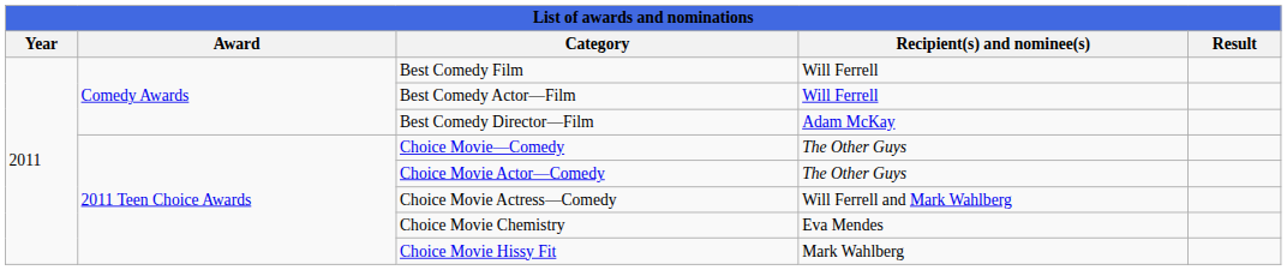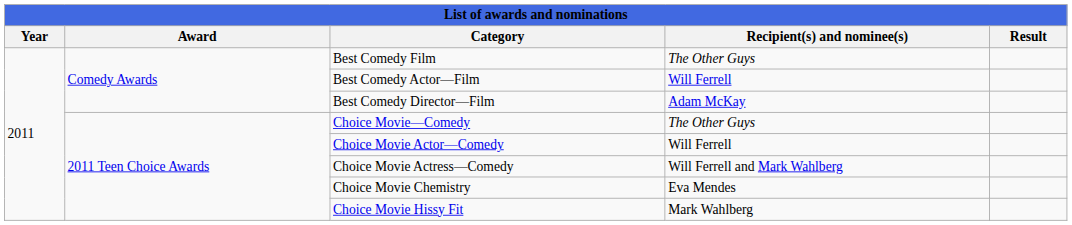 <table class="wikitable sortable" width="99%">
 <tr style="background:#ccc; text-align:center;">
 <th colspan="5" style="background: RoyalBlue;">List of awards and nominations</th>
 </tr>
 <tr style="background:#ccc; text-align:center;">
 <th>Year</th>
 <th>Award</th>
 <th>Category</th>
 <th>Recipient(s) and nominee(s)</th>
 <th>Result</th>
 </tr>
 <tr>
 <td rowspan="8">2011</td>
 <td rowspan="3"><a href='#'>Comedy Awards</a></td>
 <td>Best Comedy Film</td>
-<td>Will Ferrell</td>
+<td><em>The Other Guys</em></td>
 <td></td>
 </tr>
 <tr>
 <td>Best Comedy Actor—Film</td>
 <td><a href='#'>Will Ferrell</a></td>
 <td></td>
 </tr>
 <tr>
 <td>Best Comedy Director—Film</td>
 <td><a href='#'>Adam McKay</a></td>
 <td></td>
 </tr>
 <tr>
 <td rowspan="5"><a href='#'>2011 Teen Choice Awards</a></td>
 <td><a href='#'>Choice Movie—Comedy</a></td>
 <td><em>The Other Guys</em></td>
 <td></td>
 </tr>
 <tr>
 <td><a href='#'>Choice Movie Actor—Comedy</a></td>
-<td><em>The Other Guys</em></td>
+<td>Will Ferrell</td>
 <td></td>
 </tr>
 <tr>
 <td>Choice Movie Actress—Comedy</td>
 <td>Will Ferrell and <a href='#'>Mark Wahlberg</a></td>
 <td></td>
 </tr>
 <tr>
 <td>Choice Movie Chemistry</td>
 <td>Eva Mendes</td>
 <td></td>
 </tr>
 <tr>
 <td><a href='#'>Choice Movie Hissy Fit</a></td>
 <td>Mark Wahlberg</td>
 <td></td>
 </tr>
 </table>
